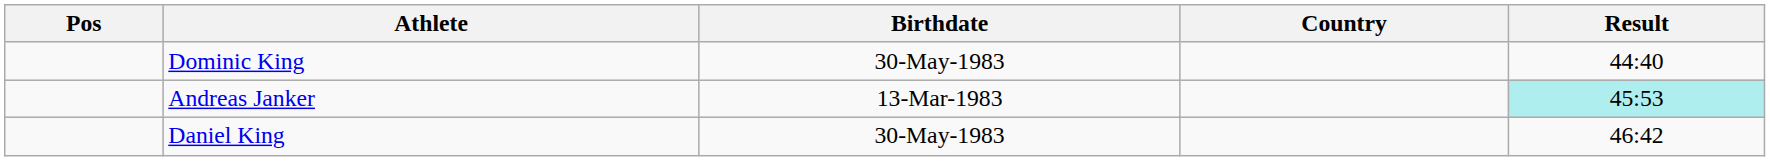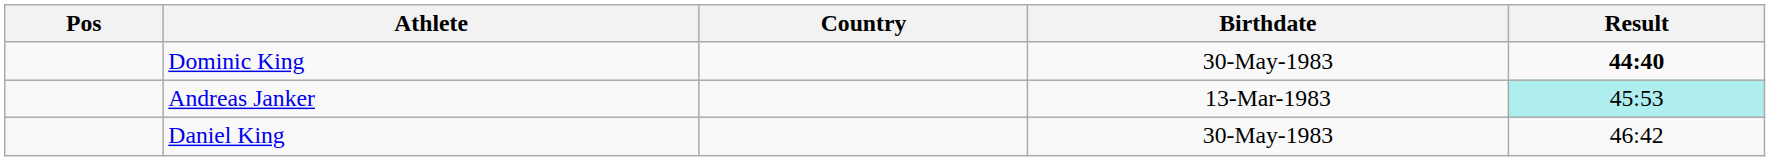 <table class="wikitable"  style="text-align:center; width:60%;">
 <tr>
 <th>Pos</th>
 <th>Athlete</th>
+<th>Country</th>
 <th>Birthdate</th>
-<th>Country</th>
 <th>Result</th>
 </tr>
 <tr>
 <td align=center></td>
 <td align=left><a href='#'>Dominic King</a></td>
+<td align=left></td>
 <td>30-May-1983</td>
-<td align=left></td>
-<td>44:40</td>
+<td><strong>44:40</strong></td>
 </tr>
 <tr>
 <td align=center></td>
 <td align=left><a href='#'>Andreas Janker</a></td>
+<td align=left></td>
 <td>13-Mar-1983</td>
-<td align=left></td>
 <td style="background: paleturquoise;">45:53</td>
 </tr>
 <tr>
 <td align=center></td>
 <td align=left><a href='#'>Daniel King</a></td>
+<td align=left></td>
 <td>30-May-1983</td>
-<td align=left></td>
 <td>46:42</td>
 </tr>
 </table>
